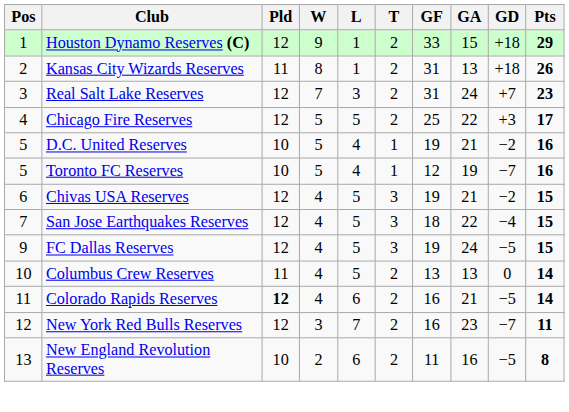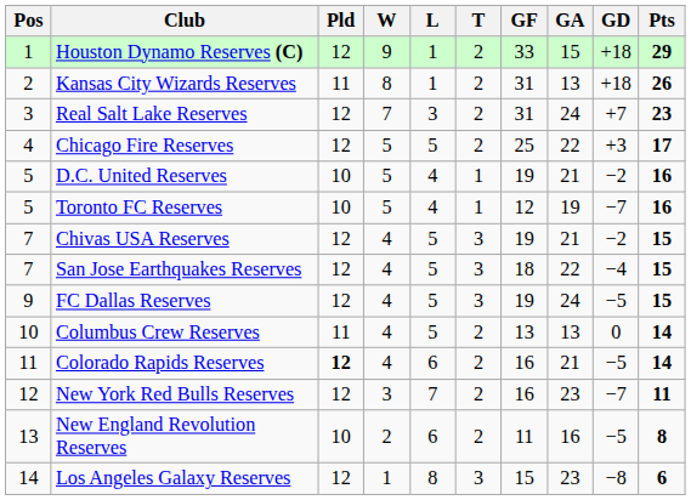 <table class="wikitable" style="text-align:center">
 <tr>
 <th width=30>Pos</th>
 <th width=210>Club</th>
 <th width=30>Pld</th>
 <th width=30>W</th>
 <th width=30>L</th>
 <th width=30>T</th>
 <th width=30>GF</th>
 <th width=30>GA</th>
 <th width=30>GD</th>
 <th width=30>Pts</th>
 </tr>
 <tr bgcolor=#ccffcc>
 <td>1</td>
 <td align="left"><a href='#'>Houston Dynamo Reserves</a> <strong>(C)</strong></td>
 <td>12</td>
 <td>9</td>
 <td>1</td>
 <td>2</td>
 <td>33</td>
 <td>15</td>
 <td>+18</td>
 <td><strong>29</strong></td>
 </tr>
 <tr>
 <td>2</td>
 <td align="left"><a href='#'>Kansas City Wizards Reserves</a></td>
 <td>11</td>
 <td>8</td>
 <td>1</td>
 <td>2</td>
 <td>31</td>
 <td>13</td>
 <td>+18</td>
 <td><strong>26</strong></td>
 </tr>
 <tr>
 <td>3</td>
 <td align="left"><a href='#'>Real Salt Lake Reserves</a></td>
 <td>12</td>
 <td>7</td>
 <td>3</td>
 <td>2</td>
 <td>31</td>
 <td>24</td>
 <td>+7</td>
 <td><strong>23</strong></td>
 </tr>
 <tr>
 <td>4</td>
 <td align="left"><a href='#'>Chicago Fire Reserves</a></td>
 <td>12</td>
 <td>5</td>
 <td>5</td>
 <td>2</td>
 <td>25</td>
 <td>22</td>
 <td>+3</td>
 <td><strong>17</strong></td>
 </tr>
 <tr>
 <td>5</td>
 <td align="left"><a href='#'>D.C. United Reserves</a></td>
 <td>10</td>
 <td>5</td>
 <td>4</td>
 <td>1</td>
 <td>19</td>
 <td>21</td>
 <td>−2</td>
 <td><strong>16</strong></td>
 </tr>
 <tr>
 <td>5</td>
 <td align="left"><a href='#'>Toronto FC Reserves</a></td>
 <td>10</td>
 <td>5</td>
 <td>4</td>
 <td>1</td>
 <td>12</td>
 <td>19</td>
 <td>−7</td>
 <td><strong>16</strong></td>
 </tr>
 <tr>
-<td>6</td>
+<td>7</td>
 <td align="left"><a href='#'>Chivas USA Reserves</a></td>
 <td>12</td>
 <td>4</td>
 <td>5</td>
 <td>3</td>
 <td>19</td>
 <td>21</td>
 <td>−2</td>
 <td><strong>15</strong></td>
 </tr>
 <tr>
 <td>7</td>
 <td align="left"><a href='#'>San Jose Earthquakes Reserves</a></td>
 <td>12</td>
 <td>4</td>
 <td>5</td>
 <td>3</td>
 <td>18</td>
 <td>22</td>
 <td>−4</td>
 <td><strong>15</strong></td>
 </tr>
 <tr>
 <td>9</td>
 <td align="left"><a href='#'>FC Dallas Reserves</a></td>
 <td>12</td>
 <td>4</td>
 <td>5</td>
 <td>3</td>
 <td>19</td>
 <td>24</td>
 <td>−5</td>
 <td><strong>15</strong></td>
 </tr>
 <tr>
 <td>10</td>
 <td align="left"><a href='#'>Columbus Crew Reserves</a></td>
 <td>11</td>
 <td>4</td>
 <td>5</td>
 <td>2</td>
 <td>13</td>
 <td>13</td>
 <td>0</td>
 <td><strong>14</strong></td>
 </tr>
 <tr>
 <td>11</td>
 <td align="left"><a href='#'>Colorado Rapids Reserves</a></td>
 <td><strong>12</strong></td>
 <td>4</td>
 <td>6</td>
 <td>2</td>
 <td>16</td>
 <td>21</td>
 <td>−5</td>
 <td><strong>14</strong></td>
 </tr>
 <tr>
 <td>12</td>
 <td align="left"><a href='#'>New York Red Bulls Reserves</a></td>
 <td>12</td>
 <td>3</td>
 <td>7</td>
 <td>2</td>
 <td>16</td>
 <td>23</td>
 <td>−7</td>
 <td><strong>11</strong></td>
 </tr>
 <tr>
 <td>13</td>
 <td align="left"><a href='#'>New England Revolution Reserves</a></td>
 <td>10</td>
 <td>2</td>
 <td>6</td>
 <td>2</td>
 <td>11</td>
 <td>16</td>
 <td>−5</td>
 <td><strong>8</strong></td>
 </tr>
+<tr>
+<td>14</td>
+<td align="left"><a href='#'>Los Angeles Galaxy Reserves</a></td>
+<td>12</td>
+<td>1</td>
+<td>8</td>
+<td>3</td>
+<td>15</td>
+<td>23</td>
+<td>−8</td>
+<td><strong>6</strong></td>
+</tr>
 </table>
